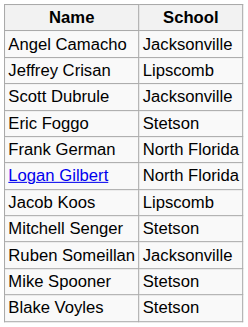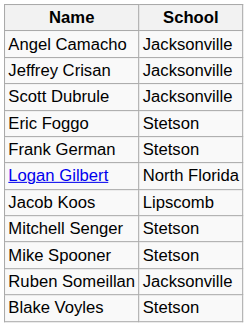 <table class=wikitable>
 <tr>
 <th>Name</th>
 <th>School</th>
 </tr>
 <tr>
 <td>Angel Camacho</td>
 <td>Jacksonville</td>
 </tr>
 <tr>
 <td>Jeffrey Crisan</td>
-<td>Lipscomb</td>
+<td>Jacksonville</td>
 </tr>
 <tr>
 <td>Scott Dubrule</td>
 <td>Jacksonville</td>
 </tr>
 <tr>
 <td>Eric Foggo</td>
 <td>Stetson</td>
 </tr>
 <tr>
 <td>Frank German</td>
-<td>North Florida</td>
+<td>Stetson</td>
 </tr>
 <tr>
 <td><a href='#'>Logan Gilbert</a></td>
 <td>North Florida</td>
 </tr>
 <tr>
 <td>Jacob Koos</td>
 <td>Lipscomb</td>
 </tr>
 <tr>
 <td>Mitchell Senger</td>
 <td>Stetson</td>
 </tr>
 <tr>
+<td>Mike Spooner</td>
+<td>Stetson</td>
+</tr>
+<tr>
 <td>Ruben Someillan</td>
 <td>Jacksonville</td>
-</tr>
-<tr>
-<td>Mike Spooner</td>
-<td>Stetson</td>
 </tr>
 <tr>
 <td>Blake Voyles</td>
 <td>Stetson</td>
 </tr>
 </table>
